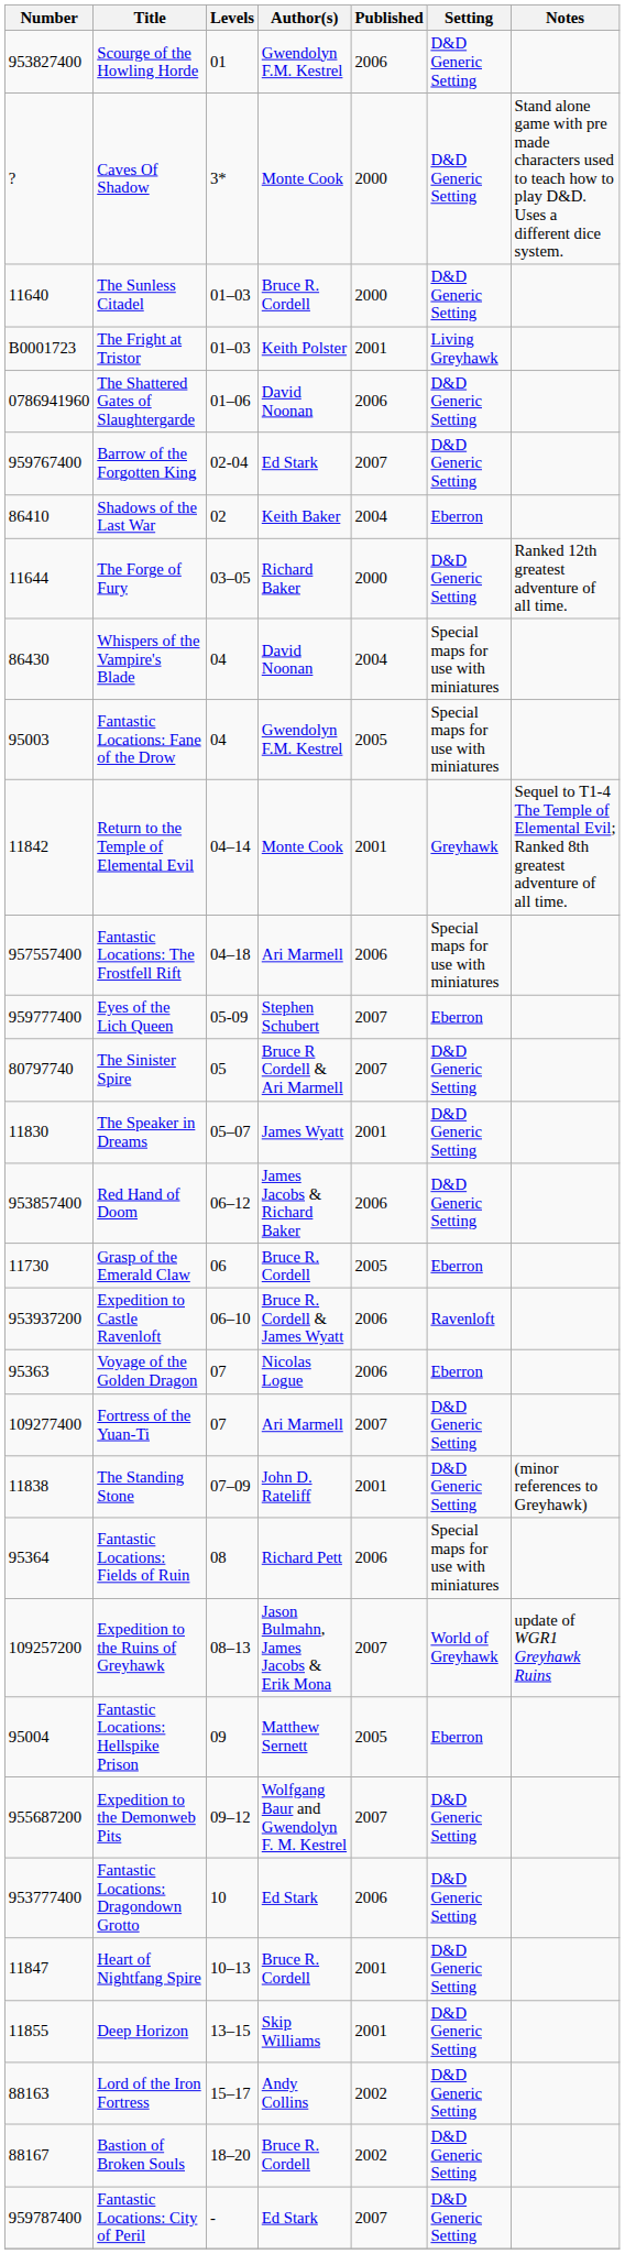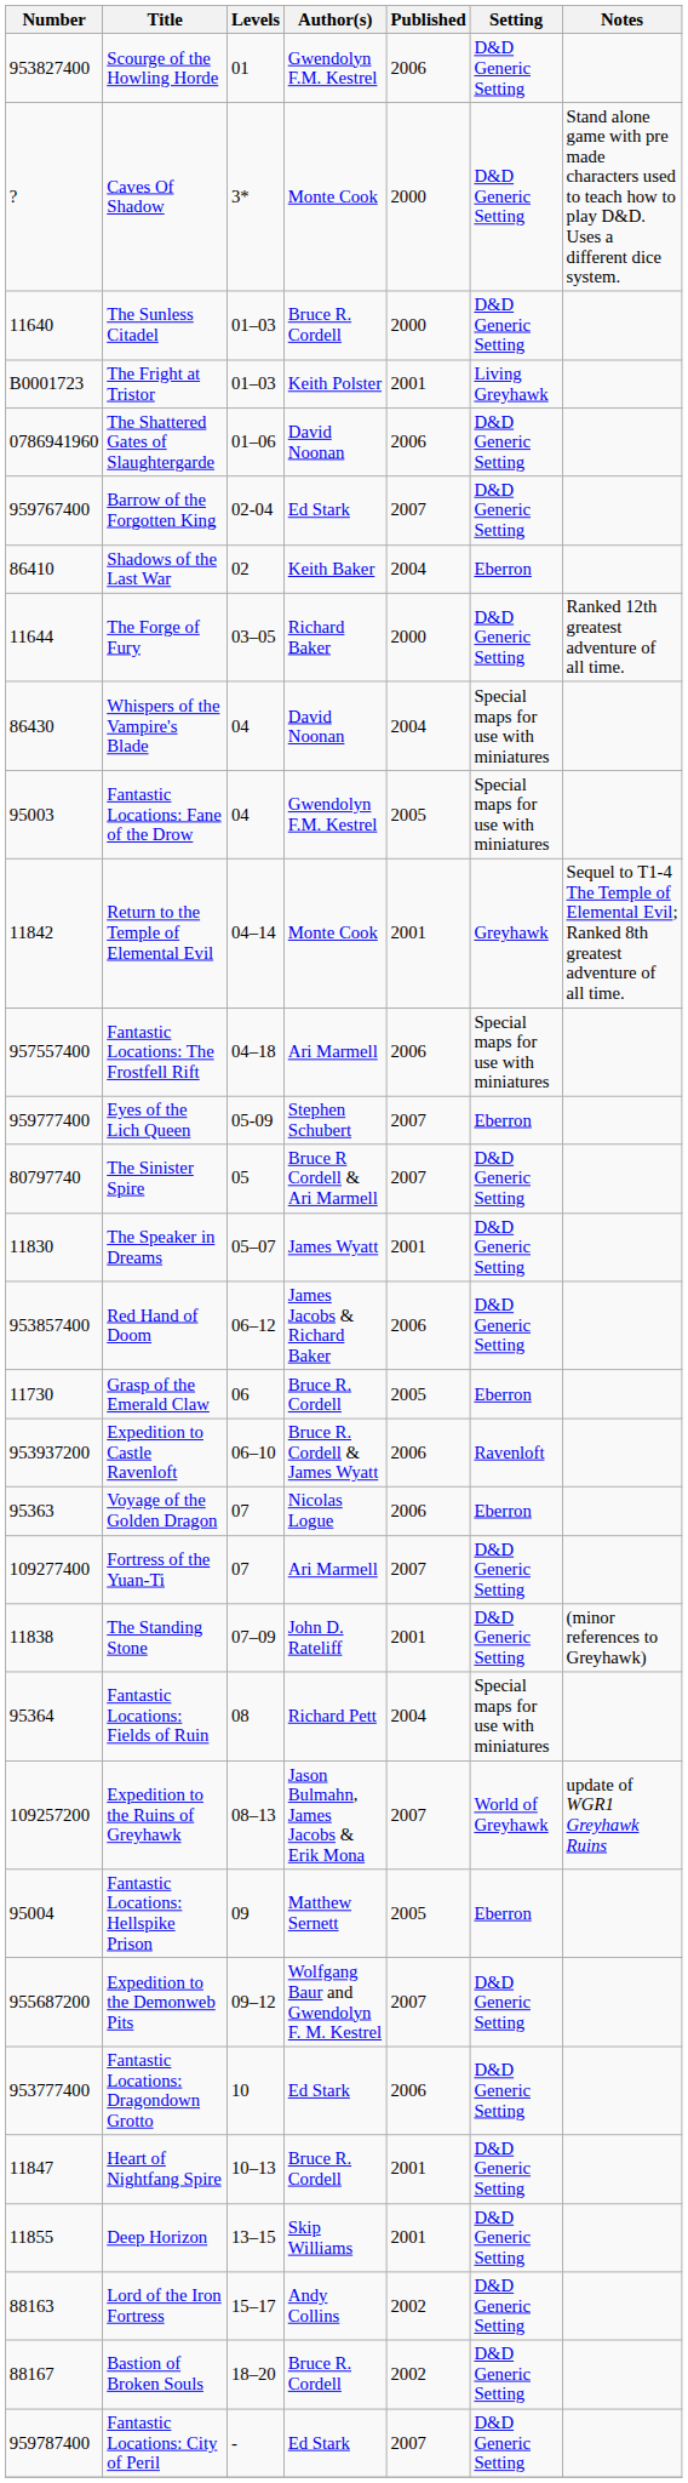 <table class="sortable wikitable">
 <tr>
 <th>Number</th>
 <th>Title</th>
 <th>Levels</th>
 <th>Author(s)</th>
 <th>Published</th>
 <th>Setting</th>
 <th>Notes</th>
 </tr>
 <tr>
 <td>953827400</td>
 <td><a href='#'>Scourge of the Howling Horde</a></td>
 <td>01</td>
 <td><a href='#'>Gwendolyn F.M. Kestrel</a></td>
 <td>2006</td>
 <td><a href='#'>D&D Generic Setting</a></td>
 <td></td>
 </tr>
 <tr>
 <td>?</td>
 <td><a href='#'>Caves Of Shadow</a></td>
 <td>3*</td>
 <td><a href='#'>Monte Cook</a></td>
 <td>2000</td>
 <td><a href='#'>D&D Generic Setting</a></td>
 <td>Stand alone game with pre made characters used to teach how to play D&D. Uses a different dice system.</td>
 </tr>
 <tr>
 <td>11640</td>
 <td><a href='#'>The Sunless Citadel</a></td>
 <td>01–03</td>
 <td><a href='#'>Bruce R. Cordell</a></td>
 <td>2000</td>
 <td><a href='#'>D&D Generic Setting</a></td>
 <td></td>
 </tr>
 <tr>
 <td>B0001723</td>
 <td><a href='#'>The Fright at Tristor</a></td>
 <td>01–03</td>
 <td><a href='#'>Keith Polster</a></td>
 <td>2001</td>
 <td><a href='#'>Living Greyhawk</a></td>
 <td></td>
 </tr>
 <tr>
 <td>0786941960</td>
 <td><a href='#'>The Shattered Gates of Slaughtergarde</a></td>
 <td>01–06</td>
 <td><a href='#'>David Noonan</a></td>
 <td>2006</td>
 <td><a href='#'>D&D Generic Setting</a></td>
 <td></td>
 </tr>
 <tr>
 <td>959767400</td>
 <td><a href='#'>Barrow of the Forgotten King</a></td>
 <td>02-04</td>
 <td><a href='#'>Ed Stark</a></td>
 <td>2007</td>
 <td><a href='#'>D&D Generic Setting</a></td>
 <td></td>
 </tr>
 <tr>
 <td>86410</td>
 <td><a href='#'>Shadows of the Last War</a></td>
 <td>02</td>
 <td><a href='#'>Keith Baker</a></td>
 <td>2004</td>
 <td><a href='#'>Eberron</a></td>
 <td></td>
 </tr>
 <tr>
 <td>11644</td>
 <td><a href='#'>The Forge of Fury</a></td>
 <td>03–05</td>
 <td><a href='#'>Richard Baker</a></td>
 <td>2000</td>
 <td><a href='#'>D&D Generic Setting</a></td>
 <td>Ranked 12th greatest adventure of all time.</td>
 </tr>
 <tr>
 <td>86430</td>
 <td><a href='#'>Whispers of the Vampire's Blade</a></td>
 <td>04</td>
 <td><a href='#'>David Noonan</a></td>
 <td>2004</td>
 <td>Special maps for use with miniatures</td>
 <td></td>
 </tr>
 <tr>
 <td>95003</td>
 <td><a href='#'>Fantastic Locations: Fane of the Drow</a></td>
 <td>04</td>
 <td><a href='#'>Gwendolyn F.M. Kestrel</a></td>
 <td>2005</td>
 <td>Special maps for use with miniatures</td>
 <td></td>
 </tr>
 <tr>
 <td>11842</td>
 <td><a href='#'>Return to the Temple of Elemental Evil</a></td>
 <td>04–14</td>
 <td><a href='#'>Monte Cook</a></td>
 <td>2001</td>
 <td><a href='#'>Greyhawk</a></td>
 <td>Sequel to T1-4 <a href='#'>The Temple of Elemental Evil</a>; Ranked 8th greatest adventure of all time.</td>
 </tr>
 <tr>
 <td>957557400</td>
 <td><a href='#'>Fantastic Locations: The Frostfell Rift</a></td>
 <td>04–18</td>
 <td><a href='#'>Ari Marmell</a></td>
 <td>2006</td>
 <td>Special maps for use with miniatures</td>
 <td></td>
 </tr>
 <tr>
 <td>959777400</td>
 <td><a href='#'>Eyes of the Lich Queen</a></td>
 <td>05-09</td>
 <td><a href='#'>Stephen Schubert</a></td>
 <td>2007</td>
 <td><a href='#'>Eberron</a></td>
 <td></td>
 </tr>
 <tr>
 <td>80797740</td>
 <td><a href='#'>The Sinister Spire</a></td>
 <td>05</td>
 <td><a href='#'>Bruce R Cordell</a> & <a href='#'>Ari Marmell</a></td>
 <td>2007</td>
 <td><a href='#'>D&D Generic Setting</a></td>
 <td></td>
 </tr>
 <tr>
 <td>11830</td>
 <td><a href='#'>The Speaker in Dreams</a></td>
 <td>05–07</td>
 <td><a href='#'>James Wyatt</a></td>
 <td>2001</td>
 <td><a href='#'>D&D Generic Setting</a></td>
 <td></td>
 </tr>
 <tr>
 <td>953857400</td>
 <td><a href='#'>Red Hand of Doom</a></td>
 <td>06–12</td>
 <td><a href='#'>James Jacobs</a> & <a href='#'>Richard Baker</a></td>
 <td>2006</td>
 <td><a href='#'>D&D Generic Setting</a></td>
 <td></td>
 </tr>
 <tr>
 <td>11730</td>
 <td><a href='#'>Grasp of the Emerald Claw</a></td>
 <td>06</td>
 <td><a href='#'>Bruce R. Cordell</a></td>
 <td>2005</td>
 <td><a href='#'>Eberron</a></td>
 <td></td>
 </tr>
 <tr>
 <td>953937200</td>
 <td><a href='#'>Expedition to Castle Ravenloft</a></td>
 <td>06–10</td>
 <td><a href='#'>Bruce R. Cordell</a> & <a href='#'>James Wyatt</a></td>
 <td>2006</td>
 <td><a href='#'>Ravenloft</a></td>
 <td></td>
 </tr>
 <tr>
 <td>95363</td>
 <td><a href='#'>Voyage of the Golden Dragon</a></td>
 <td>07</td>
 <td><a href='#'>Nicolas Logue</a></td>
 <td>2006</td>
 <td><a href='#'>Eberron</a></td>
 <td></td>
 </tr>
 <tr>
 <td>109277400</td>
 <td><a href='#'>Fortress of the Yuan-Ti</a></td>
 <td>07</td>
 <td><a href='#'>Ari Marmell</a></td>
 <td>2007</td>
 <td><a href='#'>D&D Generic Setting</a></td>
 <td></td>
 </tr>
 <tr>
 <td>11838</td>
 <td><a href='#'>The Standing Stone</a></td>
 <td>07–09</td>
 <td><a href='#'>John D. Rateliff</a></td>
 <td>2001</td>
 <td><a href='#'>D&D Generic Setting</a></td>
 <td>(minor references to Greyhawk)</td>
 </tr>
 <tr>
 <td>95364</td>
 <td><a href='#'>Fantastic Locations: Fields of Ruin</a></td>
 <td>08</td>
 <td><a href='#'>Richard Pett</a></td>
-<td>2006</td>
+<td>2004</td>
 <td>Special maps for use with miniatures</td>
 <td></td>
 </tr>
 <tr>
 <td>109257200</td>
 <td><a href='#'>Expedition to the Ruins of Greyhawk</a></td>
 <td>08–13</td>
 <td><a href='#'>Jason Bulmahn</a>, <a href='#'>James Jacobs</a> & <a href='#'>Erik Mona</a></td>
 <td>2007</td>
 <td><a href='#'>World of Greyhawk</a></td>
 <td>update of <em>WGR1 <a href='#'>Greyhawk Ruins</a></em></td>
 </tr>
 <tr>
 <td>95004</td>
 <td><a href='#'>Fantastic Locations: Hellspike Prison</a></td>
 <td>09</td>
 <td><a href='#'>Matthew Sernett</a></td>
 <td>2005</td>
 <td><a href='#'>Eberron</a></td>
 <td></td>
 </tr>
 <tr>
 <td>955687200</td>
 <td><a href='#'>Expedition to the Demonweb Pits</a></td>
 <td>09–12</td>
 <td><a href='#'>Wolfgang Baur</a> and <a href='#'>Gwendolyn F. M. Kestrel</a></td>
 <td>2007</td>
 <td><a href='#'>D&D Generic Setting</a></td>
 <td></td>
 </tr>
 <tr>
 <td>953777400</td>
 <td><a href='#'>Fantastic Locations: Dragondown Grotto</a></td>
 <td>10</td>
 <td><a href='#'>Ed Stark</a></td>
 <td>2006</td>
 <td><a href='#'>D&D Generic Setting</a></td>
 <td></td>
 </tr>
 <tr>
 <td>11847</td>
 <td><a href='#'>Heart of Nightfang Spire</a></td>
 <td>10–13</td>
 <td><a href='#'>Bruce R. Cordell</a></td>
 <td>2001</td>
 <td><a href='#'>D&D Generic Setting</a></td>
 <td></td>
 </tr>
 <tr>
 <td>11855</td>
 <td><a href='#'>Deep Horizon</a></td>
 <td>13–15</td>
 <td><a href='#'>Skip Williams</a></td>
 <td>2001</td>
 <td><a href='#'>D&D Generic Setting</a></td>
 <td></td>
 </tr>
 <tr>
 <td>88163</td>
 <td><a href='#'>Lord of the Iron Fortress</a></td>
 <td>15–17</td>
 <td><a href='#'>Andy Collins</a></td>
 <td>2002</td>
 <td><a href='#'>D&D Generic Setting</a></td>
 <td></td>
 </tr>
 <tr>
 <td>88167</td>
 <td><a href='#'>Bastion of Broken Souls</a></td>
 <td>18–20</td>
 <td><a href='#'>Bruce R. Cordell</a></td>
 <td>2002</td>
 <td><a href='#'>D&D Generic Setting</a></td>
 <td></td>
 </tr>
 <tr>
 <td>959787400</td>
 <td><a href='#'>Fantastic Locations: City of Peril</a></td>
 <td>-</td>
 <td><a href='#'>Ed Stark</a></td>
 <td>2007</td>
 <td><a href='#'>D&D Generic Setting</a></td>
 <td></td>
 </tr>
 <tr>
 </tr>
 </table>
